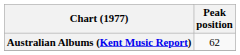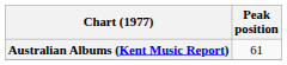 <table class="wikitable sortable plainrowheaders" style="text-align:center">
 <tr>
 <th scope="col">Chart (1977)</th>
 <th scope="col">Peak<br>position</th>
 </tr>
 <tr>
 <th scope="row">Australian Albums (<a href='#'>Kent Music Report</a>)</th>
-<td>62</td>
+<td>61</td>
 </tr>
 <tr>
 </tr>
 <tr>
 </tr>
 <tr>
 </tr>
 <tr>
 </tr>
 <tr>
 </tr>
 </table>
